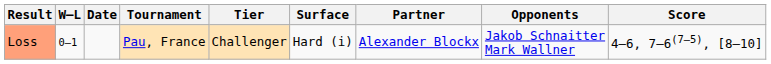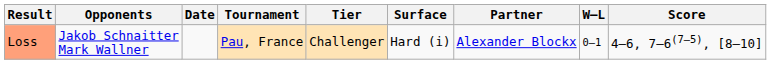 <table class="wikitable">
 <tr>
 <th>Result</th>
-<th class="unsortable">W–L</th>
+<th>Opponents</th>
 <th>Date</th>
 <th>Tournament</th>
 <th>Tier</th>
 <th>Surface</th>
 <th>Partner</th>
-<th>Opponents</th>
+<th class="unsortable">W–L</th>
 <th class="unsortable">Score</th>
 </tr>
 <tr>
 <td bgcolor=ffa07a>Loss</td>
-<td><small>0–1</small></td>
+<td> <a href='#'>Jakob Schnaitter</a><br> <a href='#'>Mark Wallner</a></td>
 <td><a href='#'></a></td>
 <td style="background:moccasin;"><a href='#'>Pau</a>, France</td>
 <td style="background:moccasin;">Challenger</td>
 <td>Hard (i)</td>
 <td> <a href='#'>Alexander Blockx</a></td>
-<td> <a href='#'>Jakob Schnaitter</a><br> <a href='#'>Mark Wallner</a></td>
+<td><small>0–1</small></td>
 <td>4–6, 7–6<sup>(7–5)</sup>, [8–10]</td>
 </tr>
 </table>
